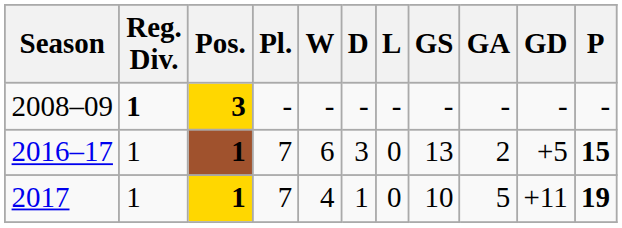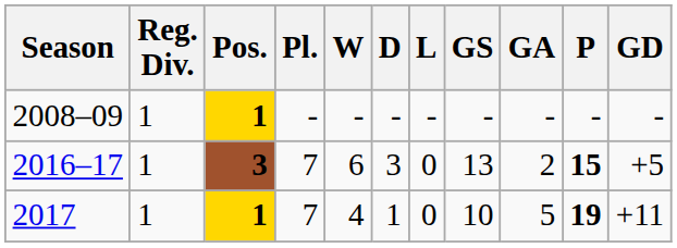 <table class="wikitable">
 <tr style="background:#efefef;">
 <th>Season</th>
 <th>Reg.<br>Div.</th>
 <th>Pos.</th>
 <th>Pl.</th>
 <th>W</th>
 <th>D</th>
 <th>L</th>
 <th>GS</th>
 <th>GA</th>
+<th>P</th>
 <th>GD</th>
-<th>P</th>
 </tr>
 <tr>
 <td>2008–09</td>
-<td><strong>1</strong></td>
-<td align=right bgcolor=gold><strong>3</strong></td>
+<td>1</td>
+<td align=right bgcolor=gold><strong>1</strong></td>
 <td align=right>-</td>
 <td align=right>-</td>
 <td align=right>-</td>
 <td align=right>-</td>
 <td align=right>-</td>
 <td align=right>-</td>
 <td align=right>-</td>
 <td align=right>-</td>
 </tr>
 <tr>
 <td><a href='#'>2016–17</a></td>
 <td>1</td>
-<td align=right bgcolor=sienna><strong>1</strong></td>
+<td align=right bgcolor=sienna><strong>3</strong></td>
 <td align=right>7</td>
 <td align=right>6</td>
 <td align=right>3</td>
 <td align=right>0</td>
 <td align=right>13</td>
 <td align=right>2</td>
+<td align=right><strong>15</strong></td>
 <td align=right>+5</td>
-<td align=right><strong>15</strong></td>
 </tr>
 <tr>
 <td><a href='#'>2017</a></td>
 <td>1</td>
 <td align=right bgcolor=gold><strong>1</strong></td>
 <td align=right>7</td>
 <td align=right>4</td>
 <td align=right>1</td>
 <td align=right>0</td>
 <td align=right>10</td>
 <td align=right>5</td>
+<td align=right><strong>19</strong></td>
 <td align=right>+11</td>
-<td align=right><strong>19</strong></td>
 </tr>
 </table>
